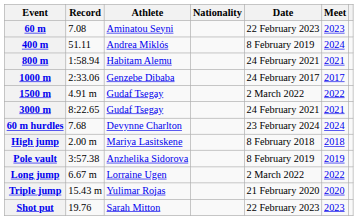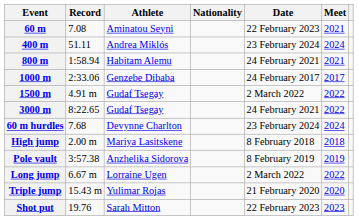 <table class="wikitable plainrowheaders sticky-header">
 <tr>
 <th scope="col">Event</th>
 <th scope="col">Record</th>
 <th scope="col">Athlete</th>
 <th scope="col">Nationality</th>
 <th scope="col">Date</th>
 <th scope="col">Meet</th>
 <th scope="col"></th>
 </tr>
 <tr>
 <th scope="row"><a href='#'>60 m</a></th>
 <td>7.08</td>
 <td><a href='#'>Aminatou Seyni</a></td>
 <td></td>
 <td>22 February 2023</td>
-<td><a href='#'>2023</a></td>
+<td><a href='#'>2021</a></td>
 <td></td>
 </tr>
 <tr>
 <th scope="row"><a href='#'>400 m</a></th>
 <td>51.11</td>
 <td><a href='#'>Andrea Miklós</a></td>
 <td></td>
-<td>8 February 2019</td>
+<td>23 February 2024</td>
 <td><a href='#'>2024</a></td>
 <td></td>
 </tr>
 <tr>
 <th scope="row"><a href='#'>800 m</a></th>
 <td>1:58.94</td>
 <td><a href='#'>Habitam Alemu</a></td>
 <td></td>
 <td>24 February 2021</td>
 <td><a href='#'>2021</a></td>
 <td></td>
 </tr>
 <tr>
 <th scope="row"><a href='#'>1000 m</a></th>
 <td>2:33.06</td>
 <td><a href='#'>Genzebe Dibaba</a></td>
 <td></td>
 <td>24 February 2017</td>
 <td><a href='#'>2017</a></td>
 <td></td>
 </tr>
 <tr>
 <th scope="row"><a href='#'>1500 m</a></th>
 <td>4.91 m</td>
 <td><a href='#'>Gudaf Tsegay</a></td>
 <td></td>
 <td>2 March 2022</td>
 <td><a href='#'>2022</a></td>
 <td></td>
 </tr>
 <tr>
 <th scope="row"><a href='#'>3000 m</a></th>
 <td>8:22.65</td>
 <td><a href='#'>Gudaf Tsegay</a></td>
 <td></td>
 <td>24 February 2021</td>
-<td><a href='#'>2021</a></td>
+<td><a href='#'>2022</a></td>
 <td></td>
 </tr>
 <tr>
 <th scope="row"><a href='#'>60 m hurdles</a></th>
 <td>7.68</td>
 <td><a href='#'>Devynne Charlton</a></td>
 <td></td>
 <td>23 February 2024</td>
 <td><a href='#'>2024</a></td>
 <td></td>
 </tr>
 <tr>
 <th scope="row"><a href='#'>High jump</a></th>
 <td>2.00 m</td>
 <td><a href='#'>Mariya Lasitskene</a></td>
 <td></td>
 <td>8 February 2018</td>
 <td><a href='#'>2018</a></td>
 <td></td>
 </tr>
 <tr>
 <th scope="row"><a href='#'>Pole vault</a></th>
 <td>3:57.38</td>
 <td><a href='#'>Anzhelika Sidorova</a></td>
 <td></td>
 <td>8 February 2019</td>
 <td><a href='#'>2019</a></td>
 <td></td>
 </tr>
 <tr>
 <th scope="row"><a href='#'>Long jump</a></th>
 <td>6.67 m</td>
 <td><a href='#'>Lorraine Ugen</a></td>
 <td></td>
 <td>2 March 2022</td>
 <td><a href='#'>2022</a></td>
 <td></td>
 </tr>
 <tr>
 <th scope="row"><a href='#'>Triple jump</a></th>
 <td>15.43 m</td>
 <td><a href='#'>Yulimar Rojas</a></td>
 <td></td>
 <td>21 February 2020</td>
 <td><a href='#'>2020</a></td>
 <td></td>
 </tr>
 <tr>
 <th scope="row"><a href='#'>Shot put</a></th>
 <td>19.76</td>
 <td><a href='#'>Sarah Mitton</a></td>
 <td></td>
 <td>22 February 2023</td>
 <td><a href='#'>2023</a></td>
 <td></td>
 </tr>
 </table>
